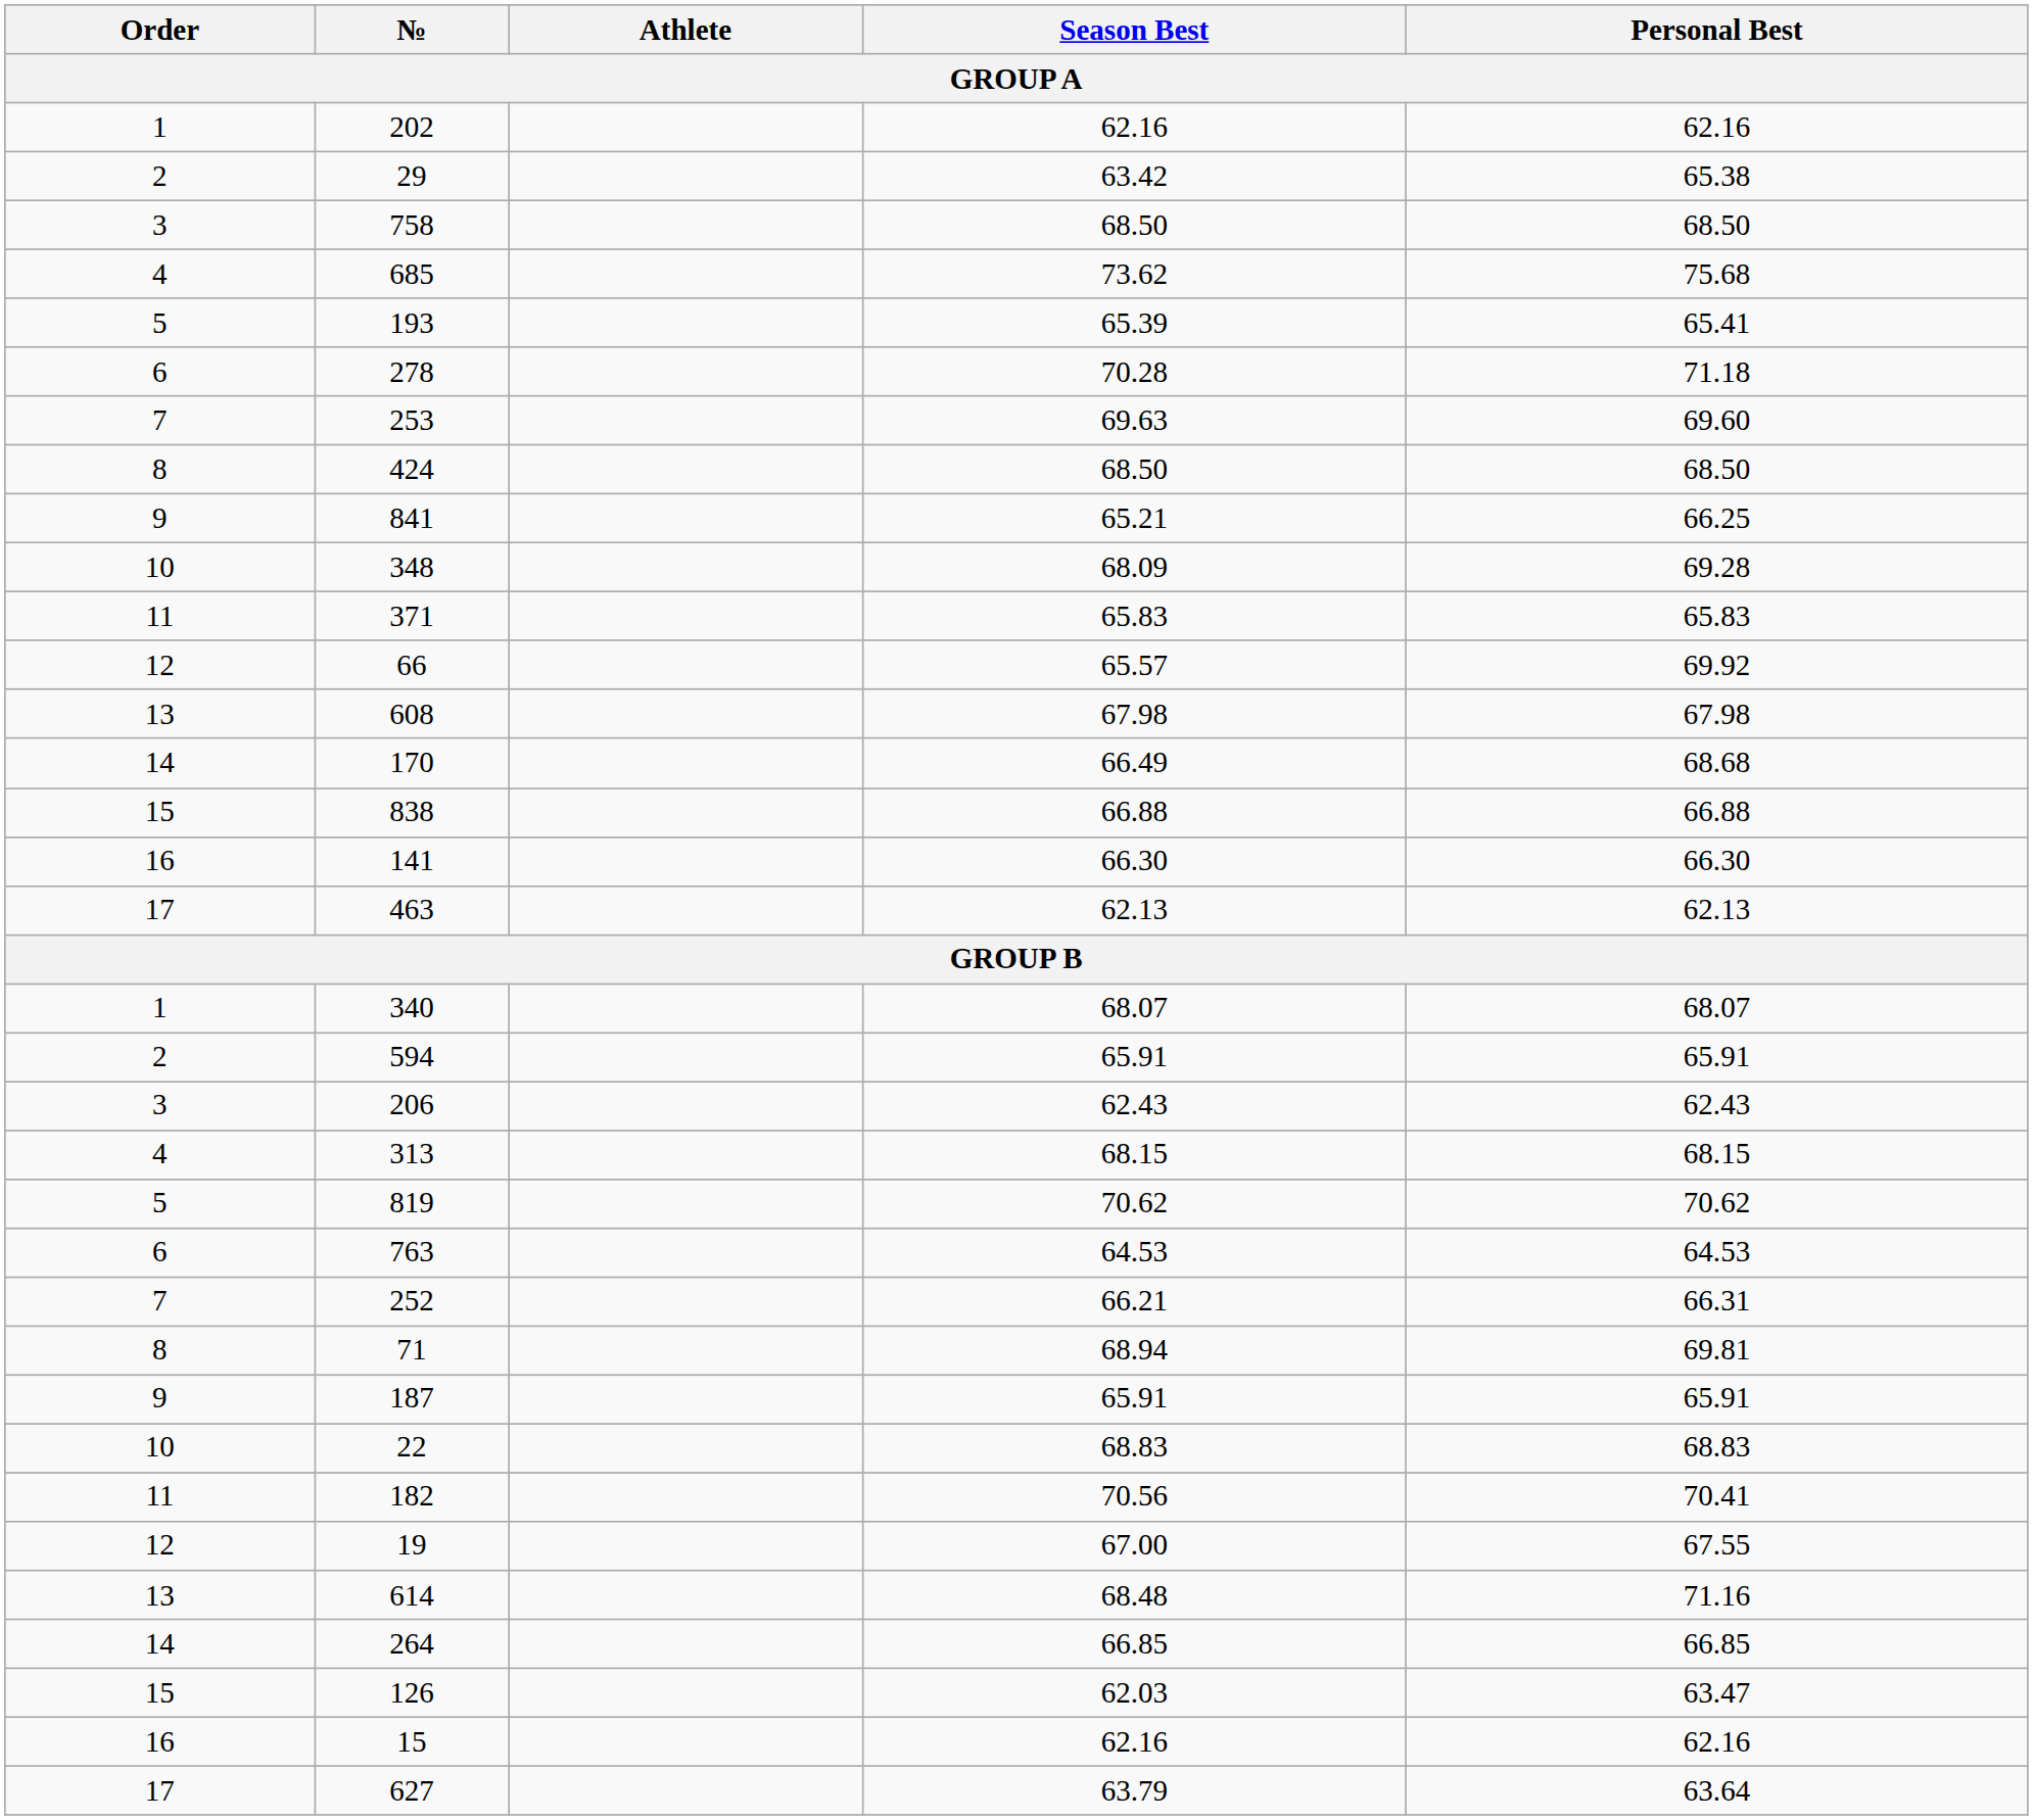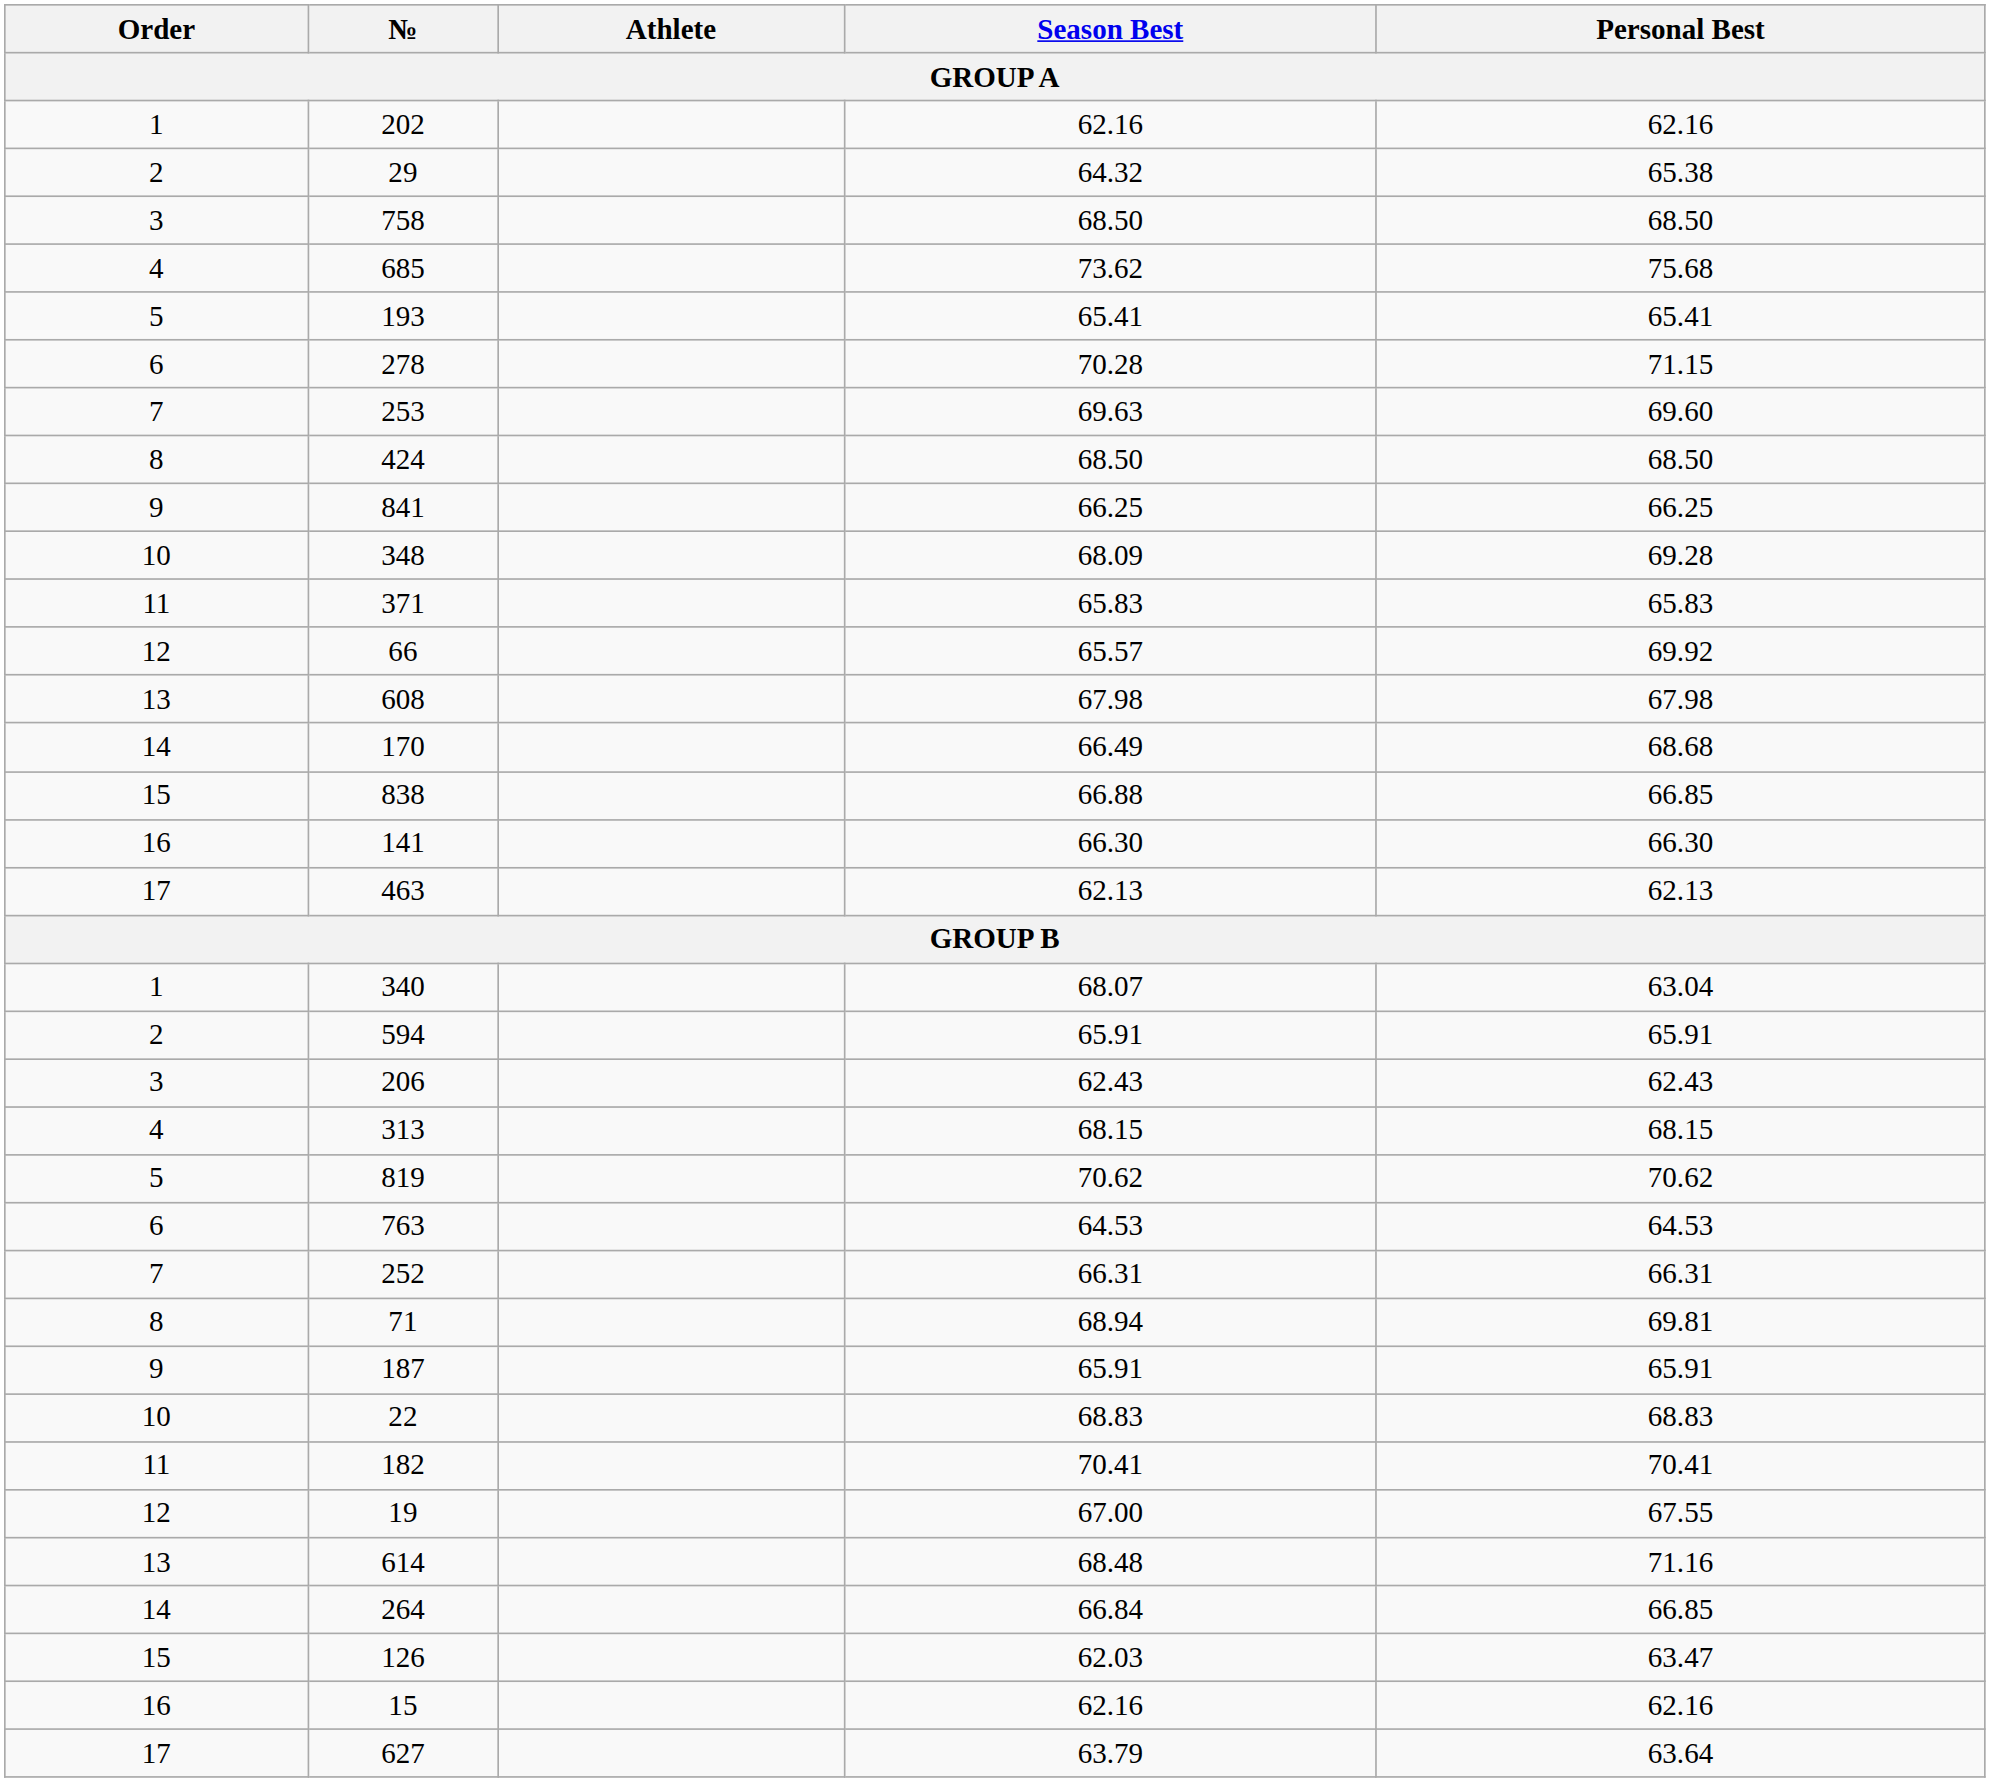 <table class="wikitable" style=" text-align:center; font-size:110%;" width="95%">
 <tr>
 <th>Order</th>
 <th>№</th>
 <th>Athlete</th>
 <th><a href='#'>Season Best</a></th>
 <th>Personal Best</th>
 </tr>
 <tr>
 <th colspan="5">GROUP A</th>
 </tr>
 <tr>
 <td>1</td>
 <td>202</td>
 <td align=left></td>
 <td>62.16</td>
 <td>62.16</td>
 </tr>
 <tr>
 <td>2</td>
 <td>29</td>
 <td align=left></td>
-<td>63.42</td>
+<td>64.32</td>
 <td>65.38</td>
 </tr>
 <tr>
 <td>3</td>
 <td>758</td>
 <td align=left></td>
 <td>68.50</td>
 <td>68.50</td>
 </tr>
 <tr>
 <td>4</td>
 <td>685</td>
 <td align=left></td>
 <td>73.62</td>
 <td>75.68</td>
 </tr>
 <tr>
 <td>5</td>
 <td>193</td>
 <td align=left></td>
-<td>65.39</td>
+<td>65.41</td>
 <td>65.41</td>
 </tr>
 <tr>
 <td>6</td>
 <td>278</td>
 <td align=left></td>
 <td>70.28</td>
-<td>71.18</td>
+<td>71.15</td>
 </tr>
 <tr>
 <td>7</td>
 <td>253</td>
 <td align=left></td>
 <td>69.63</td>
 <td>69.60</td>
 </tr>
 <tr>
 <td>8</td>
 <td>424</td>
 <td align=left></td>
 <td>68.50</td>
 <td>68.50</td>
 </tr>
 <tr>
 <td>9</td>
 <td>841</td>
 <td align=left></td>
-<td>65.21</td>
+<td>66.25</td>
 <td>66.25</td>
 </tr>
 <tr>
 <td>10</td>
 <td>348</td>
 <td align=left></td>
 <td>68.09</td>
 <td>69.28</td>
 </tr>
 <tr>
 <td>11</td>
 <td>371</td>
 <td align=left></td>
 <td>65.83</td>
 <td>65.83</td>
 </tr>
 <tr>
 <td>12</td>
 <td>66</td>
 <td align=left></td>
 <td>65.57</td>
 <td>69.92</td>
 </tr>
 <tr>
 <td>13</td>
 <td>608</td>
 <td align=left></td>
 <td>67.98</td>
 <td>67.98</td>
 </tr>
 <tr>
 <td>14</td>
 <td>170</td>
 <td align=left></td>
 <td>66.49</td>
 <td>68.68</td>
 </tr>
 <tr>
 <td>15</td>
 <td>838</td>
 <td align=left></td>
 <td>66.88</td>
-<td>66.88</td>
+<td>66.85</td>
 </tr>
 <tr>
 <td>16</td>
 <td>141</td>
 <td align=left></td>
 <td>66.30</td>
 <td>66.30</td>
 </tr>
 <tr>
 <td>17</td>
 <td>463</td>
 <td align=left></td>
 <td>62.13</td>
 <td>62.13</td>
 </tr>
 <tr>
 <th colspan="5">GROUP B</th>
 </tr>
 <tr>
 <td>1</td>
 <td>340</td>
 <td align=left></td>
 <td>68.07</td>
-<td>68.07</td>
+<td>63.04</td>
 </tr>
 <tr>
 <td>2</td>
 <td>594</td>
 <td align=left></td>
 <td>65.91</td>
 <td>65.91</td>
 </tr>
 <tr>
 <td>3</td>
 <td>206</td>
 <td align=left></td>
 <td>62.43</td>
 <td>62.43</td>
 </tr>
 <tr>
 <td>4</td>
 <td>313</td>
 <td align=left></td>
 <td>68.15</td>
 <td>68.15</td>
 </tr>
 <tr>
 <td>5</td>
 <td>819</td>
 <td align=left></td>
 <td>70.62</td>
 <td>70.62</td>
 </tr>
 <tr>
 <td>6</td>
 <td>763</td>
 <td align=left></td>
 <td>64.53</td>
 <td>64.53</td>
 </tr>
 <tr>
 <td>7</td>
 <td>252</td>
 <td align=left></td>
-<td>66.21</td>
+<td>66.31</td>
 <td>66.31</td>
 </tr>
 <tr>
 <td>8</td>
 <td>71</td>
 <td align=left></td>
 <td>68.94</td>
 <td>69.81</td>
 </tr>
 <tr>
 <td>9</td>
 <td>187</td>
 <td align=left></td>
 <td>65.91</td>
 <td>65.91</td>
 </tr>
 <tr>
 <td>10</td>
 <td>22</td>
 <td align=left></td>
 <td>68.83</td>
 <td>68.83</td>
 </tr>
 <tr>
 <td>11</td>
 <td>182</td>
 <td align=left></td>
-<td>70.56</td>
+<td>70.41</td>
 <td>70.41</td>
 </tr>
 <tr>
 <td>12</td>
 <td>19</td>
 <td align=left></td>
 <td>67.00</td>
 <td>67.55</td>
 </tr>
 <tr>
 <td>13</td>
 <td>614</td>
 <td align=left></td>
 <td>68.48</td>
 <td>71.16</td>
 </tr>
 <tr>
 <td>14</td>
 <td>264</td>
 <td align=left></td>
-<td>66.85</td>
+<td>66.84</td>
 <td>66.85</td>
 </tr>
 <tr>
 <td>15</td>
 <td>126</td>
 <td align=left></td>
 <td>62.03</td>
 <td>63.47</td>
 </tr>
 <tr>
 <td>16</td>
 <td>15</td>
 <td align=left></td>
 <td>62.16</td>
 <td>62.16</td>
 </tr>
 <tr>
 <td>17</td>
 <td>627</td>
 <td align=left></td>
 <td>63.79</td>
 <td>63.64</td>
 </tr>
 </table>
